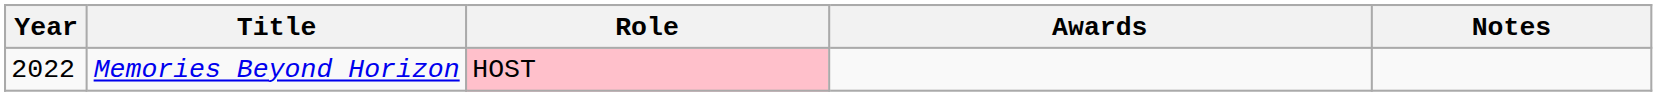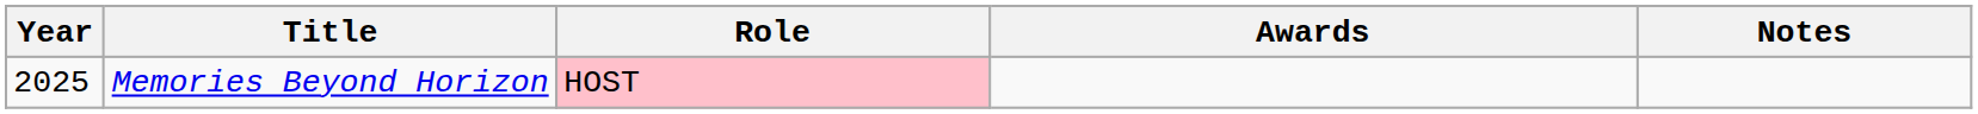 <table class="wikitable sortable">
 <tr>
 <th scope="col" width="5%">Year</th>
 <th scope="col" width="23%">Title</th>
 <th scope="col" width="22%">Role</th>
 <th scope="col" width="33%">Awards</th>
 <th scope="col" width="17%">Notes</th>
 </tr>
 <tr>
-<td>2022</td>
+<td>2025</td>
 <td><em><a href='#'>Memories Beyond Horizon</a></em></td>
 <td style="background: pink;">HOST</td>
 <td></td>
 <td></td>
 </tr>
 </table>
